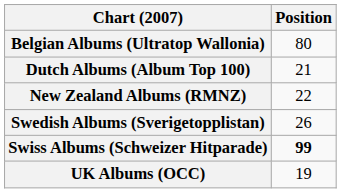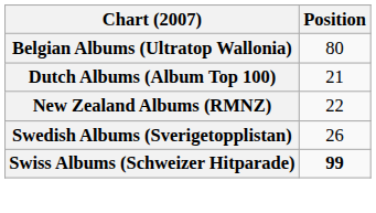 <table class="wikitable sortable plainrowheaders" style="text-align:center">
 <tr>
 <th scope="col">Chart (2007)</th>
 <th scope="col">Position</th>
 </tr>
 <tr>
 <th scope="row">Belgian Albums (Ultratop Wallonia)</th>
 <td>80</td>
 </tr>
 <tr>
 <th scope="row">Dutch Albums (Album Top 100)</th>
 <td>21</td>
 </tr>
 <tr>
 <th scope="row">New Zealand Albums (RMNZ)</th>
 <td>22</td>
 </tr>
 <tr>
 <th scope="row">Swedish Albums (Sverigetopplistan)</th>
 <td>26</td>
 </tr>
 <tr>
 <th scope="row">Swiss Albums (Schweizer Hitparade)</th>
 <td><strong>99</strong></td>
 </tr>
-<tr>
-<th scope="row">UK Albums (OCC)</th>
-<td>19</td>
-</tr>
 </table>
